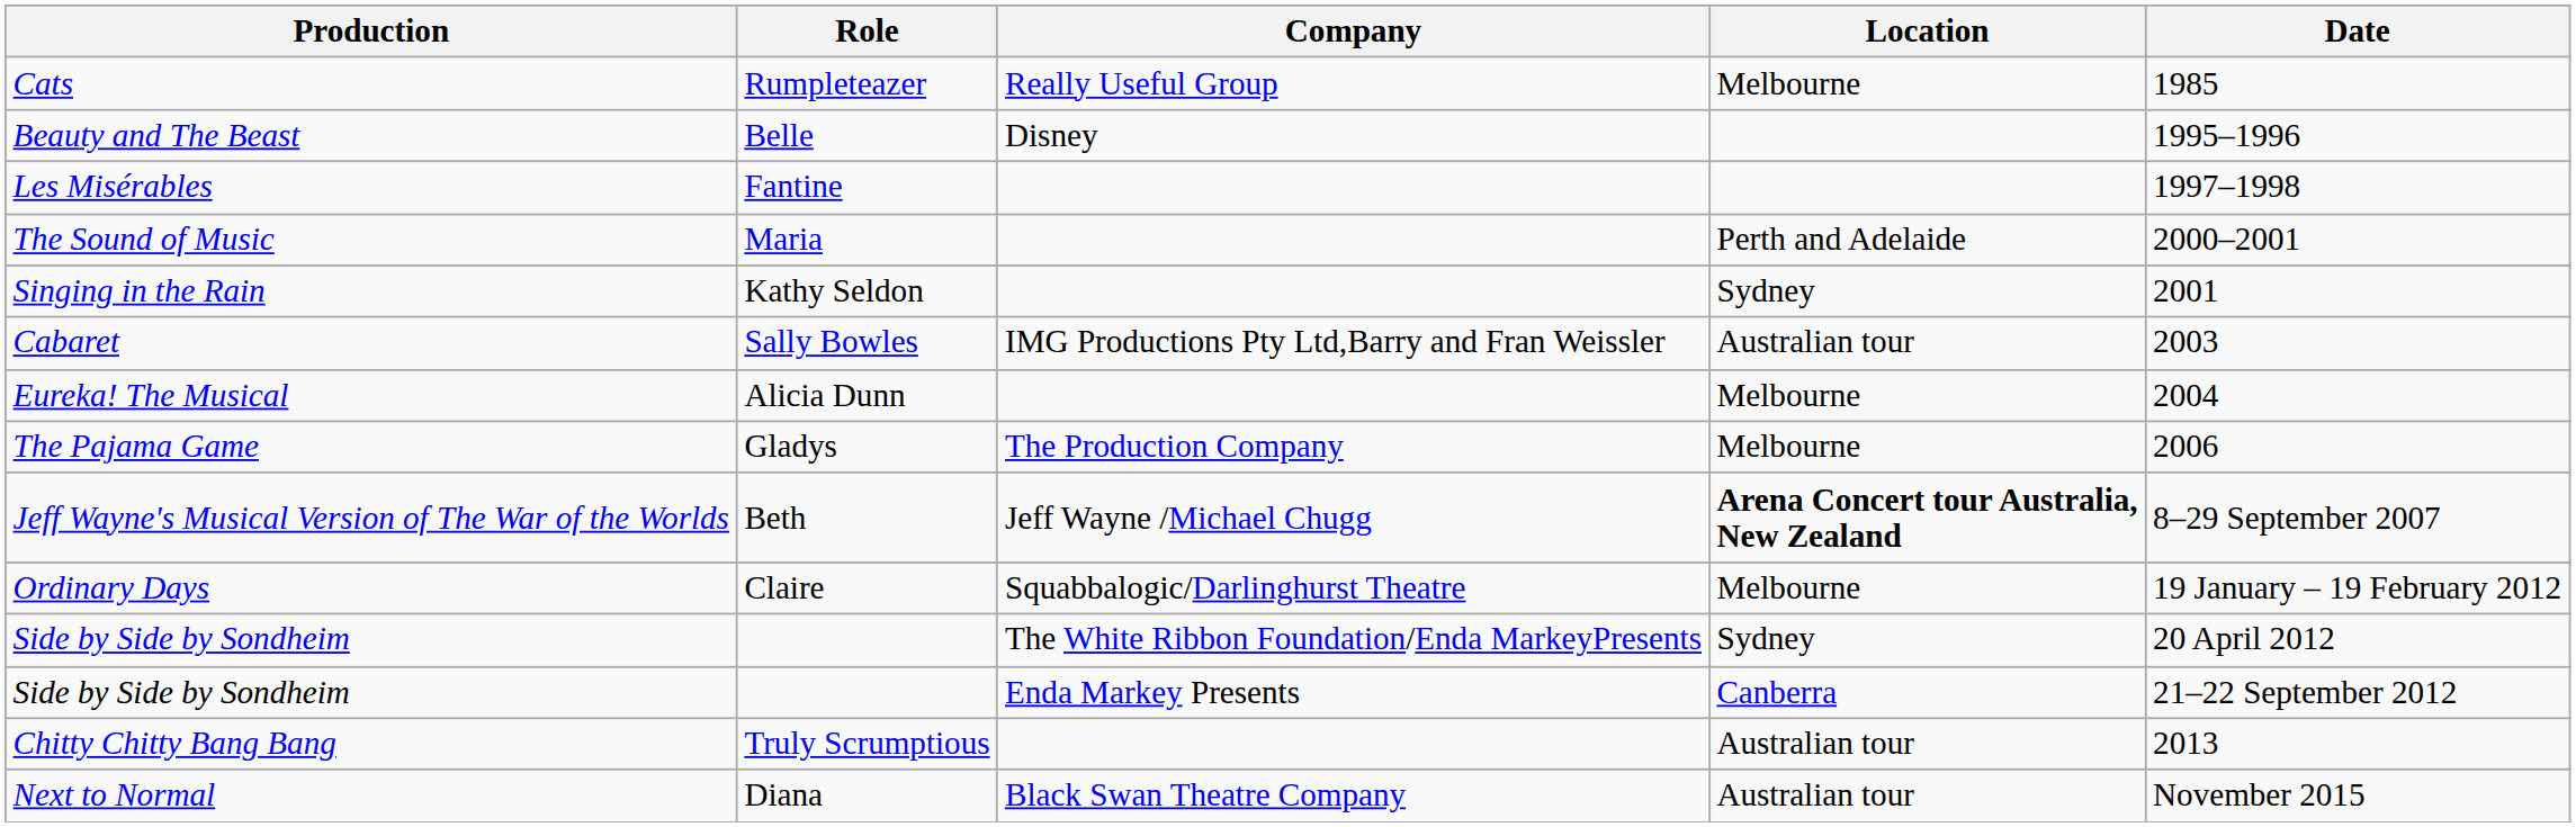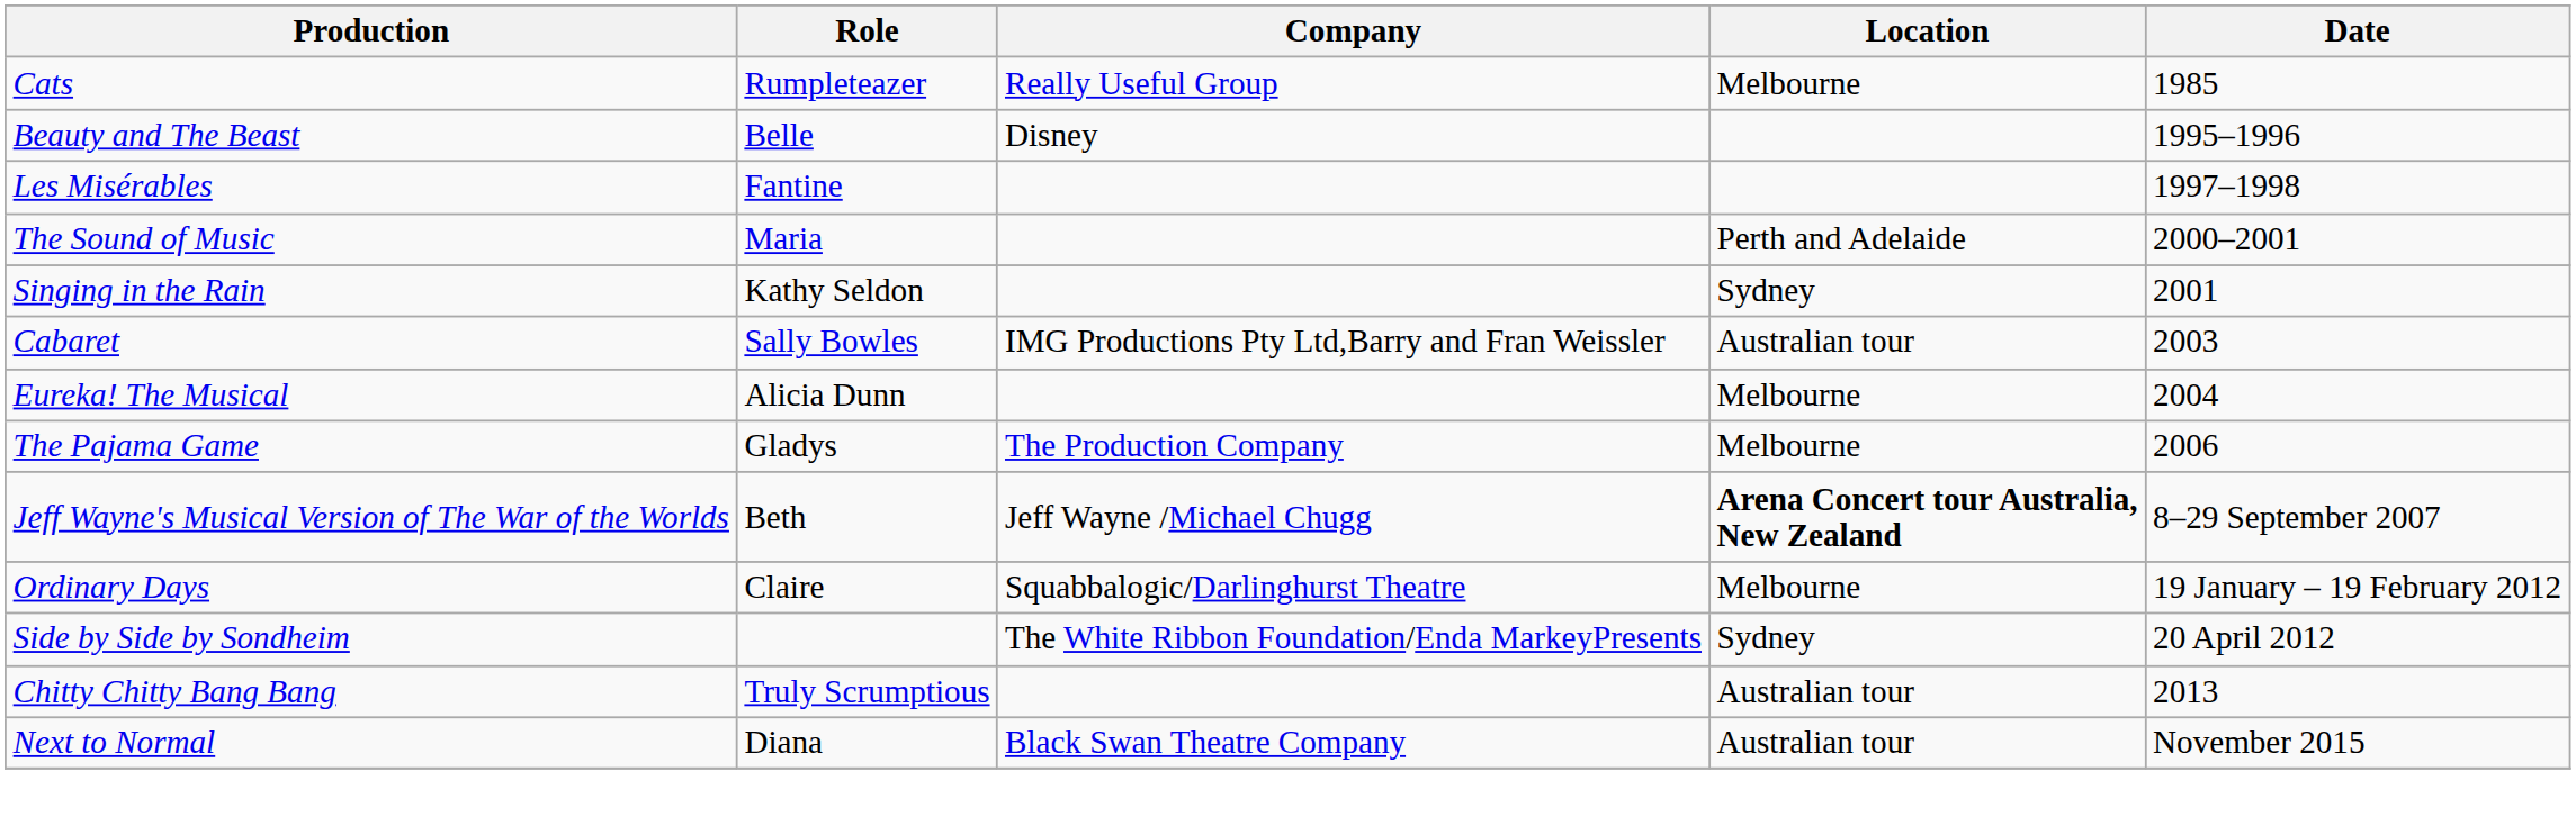 <table class="wikitable">
 <tr>
 <th>Production</th>
 <th>Role</th>
 <th>Company</th>
 <th>Location</th>
 <th>Date</th>
 </tr>
 <tr>
 <td><em><a href='#'>Cats</a></em></td>
 <td><a href='#'>Rumpleteazer</a></td>
 <td><a href='#'>Really Useful Group</a></td>
 <td>Melbourne</td>
 <td>1985</td>
 </tr>
 <tr>
 <td><em><a href='#'>Beauty and The Beast</a></em></td>
 <td><a href='#'>Belle</a></td>
 <td>Disney</td>
 <td></td>
 <td>1995–1996</td>
 </tr>
 <tr>
 <td><em><a href='#'>Les Misérables</a></em></td>
 <td><a href='#'>Fantine</a></td>
 <td></td>
 <td></td>
 <td>1997–1998</td>
 </tr>
 <tr>
 <td><em><a href='#'>The Sound of Music</a></em></td>
 <td><a href='#'>Maria</a></td>
 <td></td>
 <td>Perth and Adelaide</td>
 <td>2000–2001</td>
 </tr>
 <tr>
 <td><em><a href='#'>Singing in the Rain</a></em></td>
 <td>Kathy Seldon</td>
 <td></td>
 <td>Sydney</td>
 <td>2001</td>
 </tr>
 <tr>
 <td><em><a href='#'>Cabaret</a></em></td>
 <td><a href='#'>Sally Bowles</a></td>
 <td>IMG Productions Pty Ltd,Barry and Fran Weissler</td>
 <td>Australian tour</td>
 <td>2003</td>
 </tr>
 <tr>
 <td><em><a href='#'>Eureka! The Musical</a></em></td>
 <td>Alicia Dunn</td>
 <td></td>
 <td>Melbourne</td>
 <td>2004</td>
 </tr>
 <tr>
 <td><em><a href='#'>The Pajama Game</a></em></td>
 <td>Gladys</td>
 <td><a href='#'>The Production Company</a></td>
 <td>Melbourne</td>
 <td>2006</td>
 </tr>
 <tr>
 <td><em><a href='#'>Jeff Wayne's Musical Version of The War of the Worlds</a></em></td>
 <td>Beth</td>
 <td>Jeff Wayne /<a href='#'>Michael Chugg</a></td>
 <td><strong>Arena Concert tour Australia,<br> New Zealand</strong></td>
 <td>8–29 September 2007</td>
 </tr>
 <tr>
 <td><em><a href='#'>Ordinary Days</a></em></td>
 <td>Claire</td>
 <td>Squabbalogic/<a href='#'>Darlinghurst Theatre</a></td>
 <td>Melbourne</td>
 <td>19 January – 19 February 2012</td>
 </tr>
 <tr>
 <td><em><a href='#'>Side by Side by Sondheim</a></em></td>
 <td></td>
 <td>The <a href='#'>White Ribbon Foundation</a>/<a href='#'>Enda MarkeyPresents</a></td>
 <td>Sydney</td>
 <td>20 April 2012</td>
 </tr>
 <tr>
-<td><em>Side by Side by Sondheim</em></td>
-<td></td>
-<td><a href='#'>Enda Markey</a> Presents</td>
-<td><a href='#'>Canberra</a></td>
-<td>21–22 September 2012</td>
-</tr>
-<tr>
 <td><em><a href='#'>Chitty Chitty Bang Bang</a></em></td>
 <td><a href='#'>Truly Scrumptious</a></td>
 <td></td>
 <td>Australian tour</td>
 <td>2013</td>
 </tr>
 <tr>
 <td><em><a href='#'>Next to Normal</a></em></td>
 <td>Diana</td>
 <td><a href='#'>Black Swan Theatre Company</a></td>
 <td>Australian tour</td>
 <td>November 2015</td>
 </tr>
 <tr>
 </tr>
 </table>
